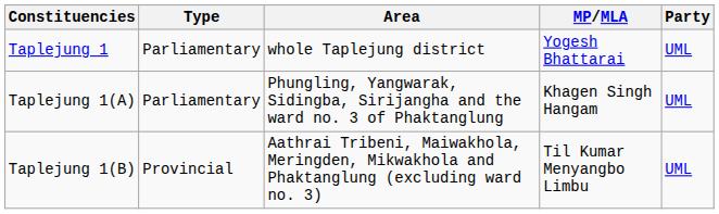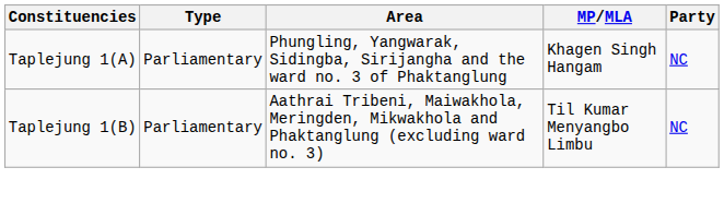 <table class="wikitable">
 <tr>
 <th>Constituencies</th>
 <th>Type</th>
 <th>Area</th>
 <th><a href='#'>MP</a>/<a href='#'>MLA</a></th>
 <th>Party</th>
 </tr>
 <tr>
-<td><a href='#'>Taplejung 1 </a></td>
-<td>Parliamentary</td>
-<td>whole Taplejung district</td>
-<td><a href='#'>Yogesh Bhattarai</a></td>
-<td><a href='#'>UML</a></td>
-</tr>
-<tr>
 <td>Taplejung 1(A)</td>
 <td>Parliamentary</td>
 <td>Phungling, Yangwarak, Sidingba, Sirijangha and the ward no. 3 of Phaktanglung</td>
 <td>Khagen Singh Hangam</td>
-<td><a href='#'>UML</a></td>
+<td><a href='#'>NC</a></td>
 </tr>
 <tr>
 <td>Taplejung 1(B)</td>
-<td>Provincial</td>
+<td>Parliamentary</td>
 <td>Aathrai Tribeni, Maiwakhola, Meringden, Mikwakhola and Phaktanglung (excluding ward no. 3)</td>
 <td>Til Kumar Menyangbo Limbu</td>
-<td><a href='#'>UML</a></td>
+<td><a href='#'>NC</a></td>
 </tr>
 </table>
